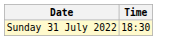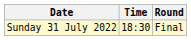 <table class="wikitable">
 <tr>
 <th>Date</th>
 <th>Time</th>
+<th>Round</th>
 </tr>
 <tr>
 <td style=background:lemonchiffon>Sunday 31 July 2022</td>
 <td style=background:lemonchiffon>18:30</td>
+<td style=background:lemonchiffon>Final</td>
 </tr>
 </table>
